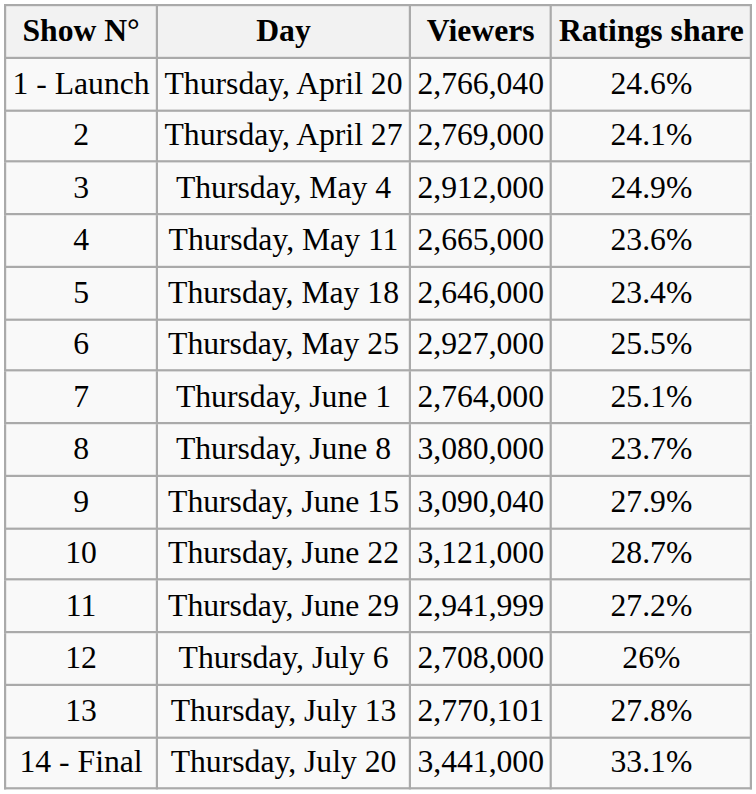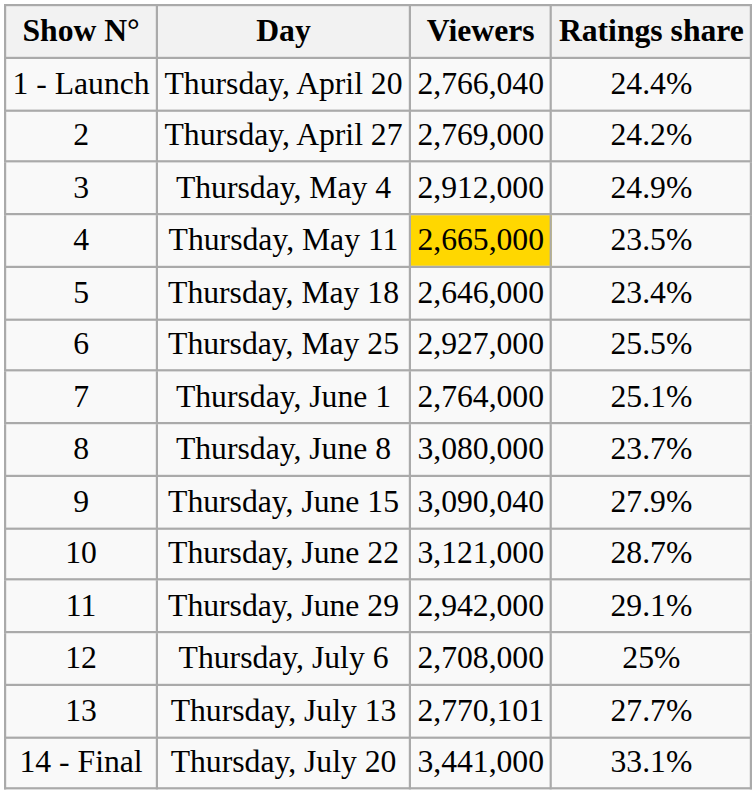 <table class="wikitable sortable centre" style="text-align:center;font-size:90%;">
 <tr>
 <th>Show N°</th>
 <th>Day</th>
 <th>Viewers</th>
 <th>Ratings share</th>
 </tr>
 <tr>
 <td>1 - Launch</td>
 <td>Thursday, April 20</td>
 <td>2,766,040</td>
-<td>24.6%</td>
+<td>24.4%</td>
 </tr>
 <tr>
 <td>2</td>
 <td>Thursday, April 27</td>
 <td>2,769,000</td>
-<td>24.1%</td>
+<td>24.2%</td>
 </tr>
 <tr>
 <td>3</td>
 <td>Thursday, May 4</td>
 <td>2,912,000</td>
 <td>24.9%</td>
 </tr>
 <tr>
 <td>4</td>
 <td>Thursday, May 11</td>
-<td>2,665,000</td>
-<td>23.6%</td>
+<td style="background: gold;">2,665,000</td>
+<td>23.5%</td>
 </tr>
 <tr>
 <td>5</td>
 <td>Thursday, May 18</td>
 <td>2,646,000</td>
 <td>23.4%</td>
 </tr>
 <tr>
 <td>6</td>
 <td>Thursday, May 25</td>
 <td>2,927,000</td>
 <td>25.5%</td>
 </tr>
 <tr>
 <td>7</td>
 <td>Thursday, June 1</td>
 <td>2,764,000</td>
 <td>25.1%</td>
 </tr>
 <tr>
 <td>8</td>
 <td>Thursday, June 8</td>
 <td>3,080,000</td>
 <td>23.7%</td>
 </tr>
 <tr>
 <td>9</td>
 <td>Thursday, June 15</td>
 <td>3,090,040</td>
 <td>27.9%</td>
 </tr>
 <tr>
 <td>10</td>
 <td>Thursday, June 22</td>
 <td>3,121,000</td>
 <td>28.7%</td>
 </tr>
 <tr>
 <td>11</td>
 <td>Thursday, June 29</td>
-<td>2,941,999</td>
-<td>27.2%</td>
+<td>2,942,000</td>
+<td>29.1%</td>
 </tr>
 <tr>
 <td>12</td>
 <td>Thursday, July 6</td>
 <td>2,708,000</td>
-<td>26%</td>
+<td>25%</td>
 </tr>
 <tr>
 <td>13</td>
 <td>Thursday, July 13</td>
 <td>2,770,101</td>
-<td>27.8%</td>
+<td>27.7%</td>
 </tr>
 <tr>
 <td>14 - Final</td>
 <td>Thursday, July 20</td>
 <td>3,441,000</td>
 <td>33.1%</td>
 </tr>
 </table>
